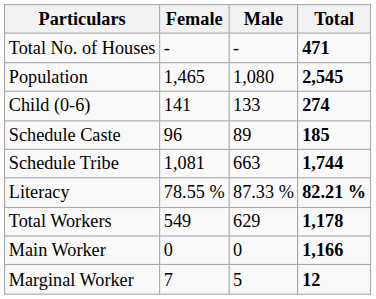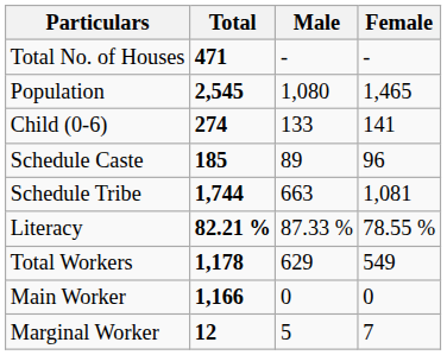 <table class="wikitable">
 <tr>
 <th>Particulars</th>
+<th>Total</th>
+<th>Male</th>
 <th>Female</th>
-<th>Male</th>
-<th>Total</th>
 </tr>
 <tr>
 <td>Total No. of Houses</td>
+<td><strong>471</strong></td>
 <td>-</td>
 <td>-</td>
-<td><strong>471</strong></td>
 </tr>
 <tr>
 <td>Population</td>
+<td><strong>2,545</strong></td>
+<td>1,080</td>
 <td>1,465</td>
-<td>1,080</td>
-<td><strong>2,545</strong></td>
 </tr>
 <tr>
 <td>Child (0-6)</td>
+<td><strong>274</strong></td>
+<td>133</td>
 <td>141</td>
-<td>133</td>
-<td><strong>274</strong></td>
 </tr>
 <tr>
 <td>Schedule Caste</td>
+<td><strong>185</strong></td>
+<td>89</td>
 <td>96</td>
-<td>89</td>
-<td><strong>185</strong></td>
 </tr>
 <tr>
 <td>Schedule Tribe</td>
+<td><strong>1,744</strong></td>
+<td>663</td>
 <td>1,081</td>
-<td>663</td>
-<td><strong>1,744</strong></td>
 </tr>
 <tr>
 <td>Literacy</td>
+<td><strong>82.21 %</strong></td>
+<td>87.33 %</td>
 <td>78.55 %</td>
-<td>87.33 %</td>
-<td><strong>82.21 %</strong></td>
 </tr>
 <tr>
 <td>Total Workers</td>
+<td><strong>1,178</strong></td>
+<td>629</td>
 <td>549</td>
-<td>629</td>
-<td><strong>1,178</strong></td>
 </tr>
 <tr>
 <td>Main Worker</td>
+<td><strong>1,166</strong></td>
 <td>0</td>
 <td>0</td>
-<td><strong>1,166</strong></td>
 </tr>
 <tr>
 <td>Marginal Worker</td>
+<td><strong>12</strong></td>
+<td>5</td>
 <td>7</td>
-<td>5</td>
-<td><strong>12</strong></td>
 </tr>
 </table>
